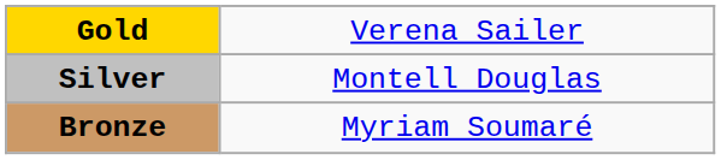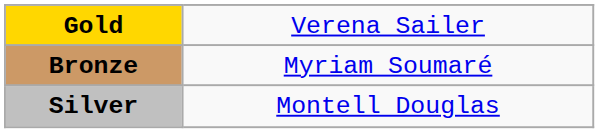 <table class="wikitable" style="text-align:center; " width="35%">
 <tr>
 <td bgcolor="gold"><strong>Gold</strong></td>
 <td><a href='#'>Verena Sailer</a><br>  <small><em></em></small></td>
 </tr>
 <tr>
+<td bgcolor="CC9966"><strong>Bronze</strong></td>
+<td><a href='#'>Myriam Soumaré</a><br>  <small><em></em></small></td>
+</tr>
+<tr>
 <td bgcolor="silver"><strong>Silver</strong></td>
 <td><a href='#'>Montell Douglas</a><br>  <small><em></em></small></td>
 </tr>
-<tr>
-<td bgcolor="CC9966"><strong>Bronze</strong></td>
-<td><a href='#'>Myriam Soumaré</a><br>  <small><em></em></small></td>
-</tr>
 </table>
